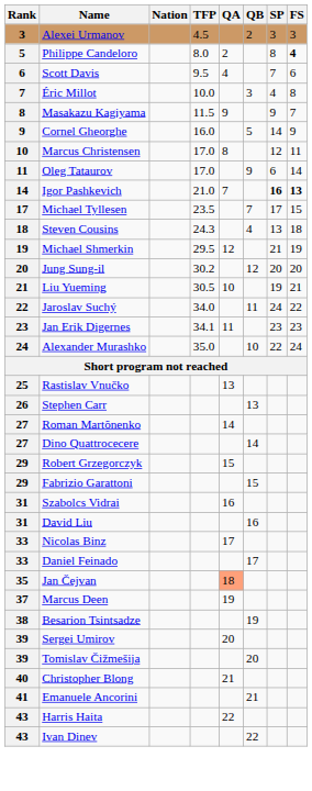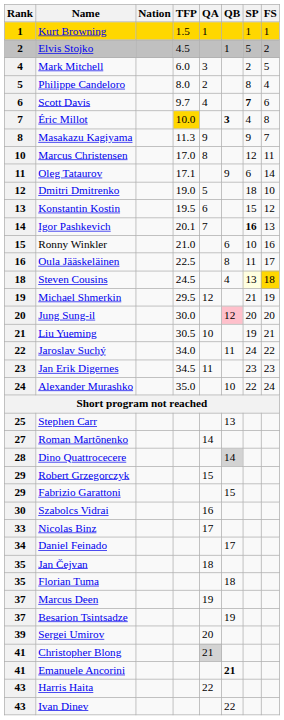 <table class="wikitable">
 <tr>
 <th>Rank</th>
 <th>Name</th>
 <th>Nation</th>
 <th>TFP</th>
 <th>QA</th>
 <th>QB</th>
 <th>SP</th>
 <th>FS</th>
 </tr>
-<tr style="background:#c96;">
-<td style="text-align:center;"><strong>3</strong></td>
-<td><a href='#'>Alexei Urmanov</a></td>
+<tr style="background:gold;">
+<td style="text-align:center;"><strong>1</strong></td>
+<td><a href='#'>Kurt Browning</a></td>
+<td></td>
+<td>1.5</td>
+<td>1</td>
+<td></td>
+<td>1</td>
+<td>1</td>
+</tr>
+<tr style="background:silver;">
+<td style="text-align:center;"><strong>2</strong></td>
+<td><a href='#'>Elvis Stojko</a></td>
 <td></td>
 <td>4.5</td>
 <td></td>
+<td>1</td>
+<td>5</td>
 <td>2</td>
+</tr>
+<tr>
+<th>4</th>
+<td><a href='#'>Mark Mitchell</a></td>
+<td></td>
+<td>6.0</td>
 <td>3</td>
-<td>3</td>
+<td></td>
+<td>2</td>
+<td>5</td>
 </tr>
 <tr>
 <th>5</th>
 <td><a href='#'>Philippe Candeloro</a></td>
 <td></td>
 <td>8.0</td>
 <td>2</td>
 <td></td>
 <td>8</td>
-<td><strong>4</strong></td>
+<td>4</td>
 </tr>
 <tr>
 <th>6</th>
 <td><a href='#'>Scott Davis</a></td>
 <td></td>
-<td>9.5</td>
+<td>9.7</td>
 <td>4</td>
 <td></td>
-<td>7</td>
+<td><strong>7</strong></td>
 <td>6</td>
 </tr>
 <tr>
 <th>7</th>
 <td><a href='#'>Éric Millot</a></td>
 <td></td>
-<td>10.0</td>
+<td style="background: gold;">10.0</td>
 <td></td>
-<td>3</td>
+<td><strong>3</strong></td>
 <td>4</td>
 <td>8</td>
 </tr>
 <tr>
 <th>8</th>
 <td><a href='#'>Masakazu Kagiyama</a></td>
 <td></td>
-<td>11.5</td>
+<td>11.3</td>
 <td>9</td>
 <td></td>
 <td>9</td>
 <td>7</td>
-</tr>
-<tr>
-<th>9</th>
-<td><a href='#'>Cornel Gheorghe</a></td>
-<td></td>
-<td>16.0</td>
-<td></td>
-<td>5</td>
-<td>14</td>
-<td>9</td>
 </tr>
 <tr>
 <th>10</th>
 <td><a href='#'>Marcus Christensen</a></td>
 <td></td>
 <td>17.0</td>
 <td>8</td>
 <td></td>
 <td>12</td>
 <td>11</td>
 </tr>
 <tr>
 <th>11</th>
 <td><a href='#'>Oleg Tataurov</a></td>
 <td></td>
-<td>17.0</td>
+<td>17.1</td>
 <td></td>
 <td>9</td>
 <td>6</td>
 <td>14</td>
 </tr>
 <tr>
+<th>12</th>
+<td><a href='#'>Dmitri Dmitrenko</a></td>
+<td></td>
+<td>19.0</td>
+<td>5</td>
+<td></td>
+<td>18</td>
+<td>10</td>
+</tr>
+<tr>
+<th>13</th>
+<td><a href='#'>Konstantin Kostin</a></td>
+<td></td>
+<td>19.5</td>
+<td>6</td>
+<td></td>
+<td>15</td>
+<td>12</td>
+</tr>
+<tr>
 <th>14</th>
 <td><a href='#'>Igor Pashkevich</a></td>
 <td></td>
-<td>21.0</td>
+<td>20.1</td>
 <td>7</td>
 <td></td>
 <td><strong>16</strong></td>
-<td><strong>13</strong></td>
+<td>13</td>
 </tr>
 <tr>
-<th>17</th>
-<td><a href='#'>Michael Tyllesen</a></td>
+<th>15</th>
+<td>Ronny Winkler</td>
 <td></td>
-<td>23.5</td>
+<td>21.0</td>
 <td></td>
-<td>7</td>
+<td>6</td>
+<td>10</td>
+<td>16</td>
+</tr>
+<tr>
+<th>16</th>
+<td><a href='#'>Oula Jääskeläinen</a></td>
+<td></td>
+<td>22.5</td>
+<td></td>
+<td>8</td>
+<td>11</td>
 <td>17</td>
-<td>15</td>
 </tr>
 <tr>
 <th>18</th>
 <td><a href='#'>Steven Cousins</a></td>
 <td></td>
-<td>24.3</td>
+<td>24.5</td>
 <td></td>
 <td>4</td>
-<td>13</td>
-<td>18</td>
+<td style="background: lightyellow;">13</td>
+<td style="background: gold;">18</td>
 </tr>
 <tr>
 <th>19</th>
 <td><a href='#'>Michael Shmerkin</a></td>
 <td></td>
 <td>29.5</td>
 <td>12</td>
 <td></td>
 <td>21</td>
 <td>19</td>
 </tr>
 <tr>
 <th>20</th>
 <td><a href='#'>Jung Sung-il</a></td>
 <td></td>
-<td>30.2</td>
+<td>30.0</td>
 <td></td>
-<td>12</td>
+<td style="background: pink;">12</td>
 <td>20</td>
 <td>20</td>
 </tr>
 <tr>
 <th>21</th>
 <td><a href='#'>Liu Yueming</a></td>
 <td></td>
 <td>30.5</td>
 <td>10</td>
 <td></td>
 <td>19</td>
 <td>21</td>
 </tr>
 <tr>
 <th>22</th>
 <td><a href='#'>Jaroslav Suchý</a></td>
 <td></td>
 <td>34.0</td>
 <td></td>
 <td>11</td>
 <td>24</td>
 <td>22</td>
 </tr>
 <tr>
 <th>23</th>
 <td><a href='#'>Jan Erik Digernes</a></td>
 <td></td>
-<td>34.1</td>
+<td>34.5</td>
 <td>11</td>
 <td></td>
 <td>23</td>
 <td>23</td>
 </tr>
 <tr>
 <th>24</th>
 <td><a href='#'>Alexander Murashko</a></td>
 <td></td>
 <td>35.0</td>
 <td></td>
 <td>10</td>
 <td>22</td>
 <td>24</td>
 </tr>
 <tr>
 <th colspan=8>Short program not reached</th>
 </tr>
 <tr>
 <th>25</th>
-<td><a href='#'>Rastislav Vnučko</a></td>
-<td></td>
-<td></td>
-<td>13</td>
-<td></td>
-<td></td>
-<td></td>
-</tr>
-<tr>
-<th>26</th>
 <td><a href='#'>Stephen Carr</a></td>
 <td></td>
 <td></td>
 <td></td>
 <td>13</td>
 <td></td>
 <td></td>
 </tr>
 <tr>
 <th>27</th>
 <td><a href='#'>Roman Martõnenko</a></td>
 <td></td>
 <td></td>
 <td>14</td>
 <td></td>
 <td></td>
 <td></td>
 </tr>
 <tr>
-<th>27</th>
+<th>28</th>
 <td><a href='#'>Dino Quattrocecere</a></td>
 <td></td>
 <td></td>
 <td></td>
-<td>14</td>
+<td style="background: lightgrey;">14</td>
 <td></td>
 <td></td>
 </tr>
 <tr>
 <th>29</th>
 <td><a href='#'>Robert Grzegorczyk</a></td>
 <td></td>
 <td></td>
 <td>15</td>
 <td></td>
 <td></td>
 <td></td>
 </tr>
 <tr>
 <th>29</th>
 <td><a href='#'>Fabrizio Garattoni</a></td>
 <td></td>
 <td></td>
 <td></td>
 <td>15</td>
 <td></td>
 <td></td>
 </tr>
 <tr>
-<th>31</th>
+<th>30</th>
 <td><a href='#'>Szabolcs Vidrai</a></td>
 <td></td>
 <td></td>
 <td>16</td>
 <td></td>
-<td></td>
-<td></td>
-</tr>
-<tr>
-<th>31</th>
-<td><a href='#'>David Liu</a></td>
-<td></td>
-<td></td>
-<td></td>
-<td>16</td>
 <td></td>
 <td></td>
 </tr>
 <tr>
 <th>33</th>
 <td><a href='#'>Nicolas Binz</a></td>
 <td></td>
 <td></td>
 <td>17</td>
 <td></td>
 <td></td>
 <td></td>
 </tr>
 <tr>
-<th>33</th>
+<th>34</th>
 <td><a href='#'>Daniel Feinado</a></td>
 <td></td>
 <td></td>
 <td></td>
 <td>17</td>
 <td></td>
 <td></td>
 </tr>
 <tr>
 <th>35</th>
 <td><a href='#'>Jan Čejvan</a></td>
 <td></td>
 <td></td>
-<td style="background: lightsalmon;">18</td>
+<td>18</td>
 <td></td>
+<td></td>
+<td></td>
+</tr>
+<tr>
+<th>35</th>
+<td><a href='#'>Florian Tuma</a></td>
+<td></td>
+<td></td>
+<td></td>
+<td>18</td>
 <td></td>
 <td></td>
 </tr>
 <tr>
 <th>37</th>
 <td><a href='#'>Marcus Deen</a></td>
 <td></td>
 <td></td>
 <td>19</td>
 <td></td>
 <td></td>
 <td></td>
 </tr>
 <tr>
-<th>38</th>
+<th>37</th>
 <td><a href='#'>Besarion Tsintsadze</a></td>
 <td></td>
 <td></td>
 <td></td>
 <td>19</td>
 <td></td>
 <td></td>
 </tr>
 <tr>
 <th>39</th>
 <td><a href='#'>Sergei Umirov</a></td>
 <td></td>
 <td></td>
 <td>20</td>
 <td></td>
 <td></td>
 <td></td>
 </tr>
 <tr>
-<th>39</th>
-<td><a href='#'>Tomislav Čižmešija</a></td>
-<td></td>
-<td></td>
-<td></td>
-<td>20</td>
-<td></td>
-<td></td>
-</tr>
-<tr>
-<th>40</th>
+<th>41</th>
 <td><a href='#'>Christopher Blong</a></td>
 <td></td>
 <td></td>
-<td>21</td>
+<td style="background: lightgrey;">21</td>
 <td></td>
 <td></td>
 <td></td>
 </tr>
 <tr>
 <th>41</th>
 <td><a href='#'>Emanuele Ancorini</a></td>
 <td></td>
 <td></td>
 <td></td>
-<td>21</td>
+<td><strong>21</strong></td>
 <td></td>
 <td></td>
 </tr>
 <tr>
 <th>43</th>
 <td><a href='#'>Harris Haita</a></td>
 <td></td>
 <td></td>
 <td>22</td>
 <td></td>
 <td></td>
 <td></td>
 </tr>
 <tr>
 <th>43</th>
 <td><a href='#'>Ivan Dinev</a></td>
 <td></td>
 <td></td>
 <td></td>
 <td>22</td>
 <td></td>
 <td></td>
 </tr>
 </table>
